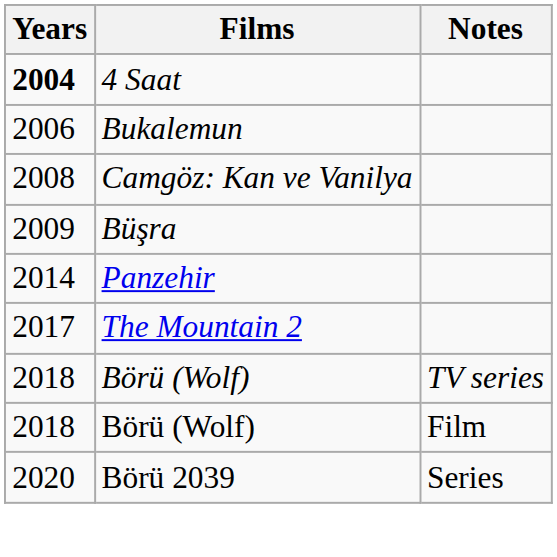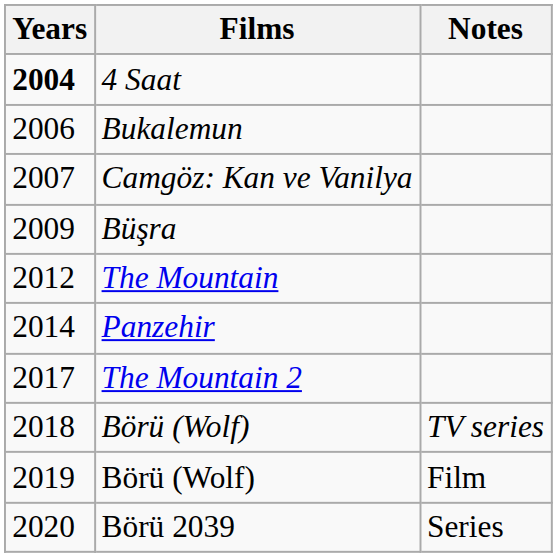 <table class="wikitable">
 <tr>
 <th>Years</th>
 <th>Films</th>
 <th>Notes</th>
 </tr>
 <tr>
 <td><strong>2004</strong></td>
 <td><em>4 Saat</em></td>
 <td></td>
 </tr>
 <tr>
 <td>2006</td>
 <td><em>Bukalemun</em></td>
 <td></td>
 </tr>
 <tr>
-<td>2008</td>
+<td>2007</td>
 <td><em>Camgöz: Kan ve  Vanilya</em></td>
 <td></td>
 </tr>
 <tr>
 <td>2009</td>
 <td><em>Büşra</em></td>
+<td></td>
+</tr>
+<tr>
+<td>2012</td>
+<td><em><a href='#'>The Mountain</a></em></td>
 <td></td>
 </tr>
 <tr>
 <td>2014</td>
 <td><em><a href='#'>Panzehir</a></em></td>
 <td></td>
 </tr>
 <tr>
 <td>2017</td>
 <td><em><a href='#'>The Mountain 2</a></em></td>
 <td></td>
 </tr>
 <tr>
 <td>2018</td>
 <td><em>Börü (Wolf)</em></td>
 <td><em>TV series</em><em></td>
 </tr>
 <tr>
-<td>2018</td>
+<td>2019</td>
 <td></em>Börü (Wolf)<em></td>
 <td></em>Film<em></td>
 </tr>
 <tr>
 <td>2020</td>
 <td></em>Börü 2039<em></td>
 <td></em>Series<em></td>
 </tr>
 </table>
